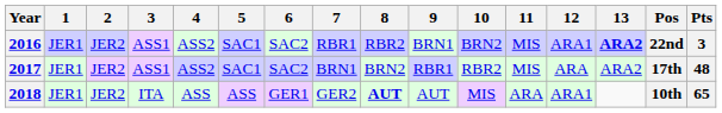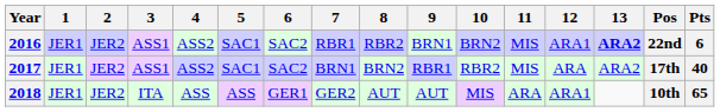 <table class="wikitable" style="text-align:center">
 <tr>
 <th>Year</th>
 <th>1</th>
 <th>2</th>
 <th>3</th>
 <th>4</th>
 <th>5</th>
 <th>6</th>
 <th>7</th>
 <th>8</th>
 <th>9</th>
 <th>10</th>
 <th>11</th>
 <th>12</th>
 <th>13</th>
 <th>Pos</th>
 <th>Pts</th>
 </tr>
 <tr>
 <th><a href='#'>2016</a></th>
 <td style="background:#cfcfff;"><a href='#'>JER1</a><br></td>
 <td style="background:#cfcfff;"><a href='#'>JER2</a><br></td>
 <td style="background:#efcfff;"><a href='#'>ASS1</a><br></td>
 <td style="background:#DFFFDF;"><a href='#'>ASS2</a><br></td>
 <td style="background:#cfcfff;"><a href='#'>SAC1</a><br></td>
 <td style="background:#DFFFDF;"><a href='#'>SAC2</a><br></td>
 <td style="background:#cfcfff;"><a href='#'>RBR1</a><br></td>
 <td style="background:#cfcfff;"><a href='#'>RBR2</a><br></td>
 <td style="background:#dfffdf;"><a href='#'>BRN1</a><br></td>
 <td style="background:#cfcfff;"><a href='#'>BRN2</a><br></td>
 <td style="background:#cfcfff;"><a href='#'>MIS</a><br></td>
 <td style="background:#cfcfff;"><a href='#'>ARA1</a><br></td>
 <td style="background:#cfcfff;"><strong><a href='#'>ARA2</a><br></strong></td>
 <th>22nd</th>
-<th>3</th>
+<th>6</th>
 </tr>
 <tr>
 <th><a href='#'>2017</a></th>
 <td style="background:#dfffdf;"><a href='#'>JER1</a><br></td>
 <td style="background:#efcfff;"><a href='#'>JER2</a><br></td>
 <td style="background:#efcfff;"><a href='#'>ASS1</a><br></td>
 <td style="background:#cfcfff;"><a href='#'>ASS2</a><br></td>
 <td style="background:#cfcfff;"><a href='#'>SAC1</a><br></td>
 <td style="background:#cfcfff;"><a href='#'>SAC2</a><br></td>
 <td style="background:#cfcfff;"><a href='#'>BRN1</a><br></td>
 <td style="background:#dfffdf;"><a href='#'>BRN2</a><br></td>
 <td style="background:#cfcfff;"><a href='#'>RBR1</a><br></td>
 <td style="background:#dfffdf;"><a href='#'>RBR2</a><br></td>
 <td style="background:#dfffdf;"><a href='#'>MIS</a><br></td>
 <td style="background:#dfffdf;"><a href='#'>ARA</a><br></td>
 <td style="background:#DFFFDF;"><a href='#'>ARA2</a><br></td>
 <th>17th</th>
-<th>48</th>
+<th>40</th>
 </tr>
 <tr>
 <th><a href='#'>2018</a></th>
 <td style="background:#dfffdf;"><a href='#'>JER1</a><br></td>
 <td style="background:#dfffdf;"><a href='#'>JER2</a><br></td>
 <td style="background:#dfffdf;"><a href='#'>ITA</a><br></td>
 <td style="background:#dfffdf;"><a href='#'>ASS</a><br></td>
 <td style="background:#efcfff;"><a href='#'>ASS</a><br></td>
 <td style="background:#efcfff;"><a href='#'>GER1</a><br></td>
 <td style="background:#dfffdf;"><a href='#'>GER2</a><br></td>
-<td style="background:#dfffdf;"><strong><a href='#'>AUT</a><br></strong></td>
+<td style="background:#dfffdf;"><a href='#'>AUT</a><br></td>
 <td style="background:#dfffdf;"><a href='#'>AUT</a><br></td>
 <td style="background:#efcfff;"><a href='#'>MIS</a><br></td>
 <td style="background:#dfffdf;"><a href='#'>ARA</a><br></td>
 <td style="background:#DFFFDF;"><a href='#'>ARA1</a><br></td>
 <td></td>
 <th>10th</th>
 <th>65</th>
 </tr>
 </table>
